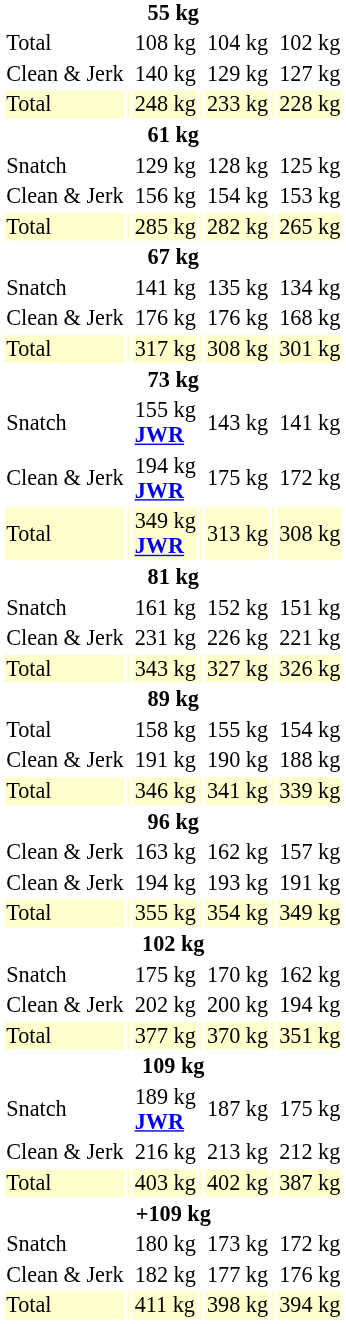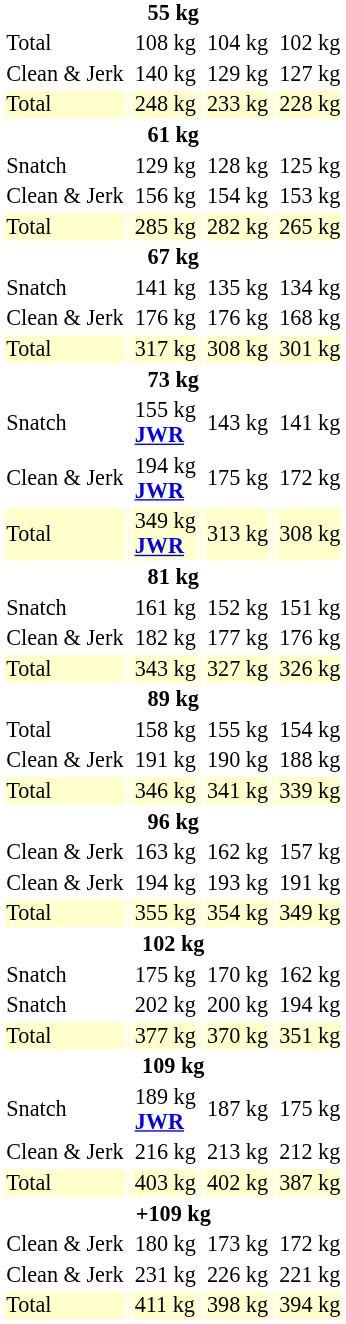 <table>
 <tr>
 <th colspan=7>55 kg</th>
 </tr>
 <tr>
 <td>Total</td>
 <td></td>
 <td>108 kg</td>
 <td></td>
 <td>104 kg</td>
 <td></td>
 <td>102 kg</td>
 </tr>
 <tr>
 <td>Clean & Jerk</td>
 <td></td>
 <td>140 kg</td>
 <td></td>
 <td>129 kg</td>
 <td></td>
 <td>127 kg</td>
 </tr>
 <tr bgcolor=ffffcc>
 <td>Total</td>
 <td></td>
 <td>248 kg</td>
 <td></td>
 <td>233 kg</td>
 <td></td>
 <td>228 kg</td>
 </tr>
 <tr>
 <th colspan=7>61 kg</th>
 </tr>
 <tr>
 <td>Snatch</td>
 <td></td>
 <td>129 kg</td>
 <td></td>
 <td>128 kg</td>
 <td></td>
 <td>125 kg</td>
 </tr>
 <tr>
 <td>Clean & Jerk</td>
 <td></td>
 <td>156 kg</td>
 <td></td>
 <td>154 kg</td>
 <td></td>
 <td>153 kg</td>
 </tr>
 <tr bgcolor=ffffcc>
 <td>Total</td>
 <td></td>
 <td>285 kg</td>
 <td></td>
 <td>282 kg</td>
 <td></td>
 <td>265 kg</td>
 </tr>
 <tr>
 <th colspan=7>67 kg</th>
 </tr>
 <tr>
 <td>Snatch</td>
 <td></td>
 <td>141 kg</td>
 <td></td>
 <td>135 kg</td>
 <td></td>
 <td>134 kg</td>
 </tr>
 <tr>
 <td>Clean & Jerk</td>
 <td></td>
 <td>176 kg</td>
 <td></td>
 <td>176 kg</td>
 <td></td>
 <td>168 kg</td>
 </tr>
 <tr bgcolor=ffffcc>
 <td>Total</td>
 <td></td>
 <td>317 kg</td>
 <td></td>
 <td>308 kg</td>
 <td></td>
 <td>301 kg</td>
 </tr>
 <tr>
 <th colspan=7>73 kg</th>
 </tr>
 <tr>
 <td>Snatch</td>
 <td></td>
 <td>155 kg<br><strong><a href='#'>JWR</a></strong></td>
 <td></td>
 <td>143 kg</td>
 <td></td>
 <td>141 kg</td>
 </tr>
 <tr>
 <td>Clean & Jerk</td>
 <td></td>
 <td>194 kg<br><strong><a href='#'>JWR</a></strong></td>
 <td></td>
 <td>175 kg</td>
 <td></td>
 <td>172 kg</td>
 </tr>
 <tr bgcolor=ffffcc>
 <td>Total</td>
 <td></td>
 <td>349 kg<br><strong><a href='#'>JWR</a></strong></td>
 <td></td>
 <td>313 kg</td>
 <td></td>
 <td>308 kg</td>
 </tr>
 <tr>
 <th colspan=7>81 kg</th>
 </tr>
 <tr>
 <td>Snatch</td>
 <td></td>
 <td>161 kg</td>
 <td></td>
 <td>152 kg</td>
 <td></td>
 <td>151 kg</td>
 </tr>
 <tr>
 <td>Clean & Jerk</td>
 <td></td>
-<td>231 kg</td>
+<td>182 kg</td>
 <td></td>
-<td>226 kg</td>
+<td>177 kg</td>
 <td></td>
-<td>221 kg</td>
+<td>176 kg</td>
 </tr>
 <tr bgcolor=ffffcc>
 <td>Total</td>
 <td></td>
 <td>343 kg</td>
 <td></td>
 <td>327 kg</td>
 <td></td>
 <td>326 kg</td>
 </tr>
 <tr>
 <th colspan=7>89 kg</th>
 </tr>
 <tr>
 <td>Total</td>
 <td></td>
 <td>158 kg</td>
 <td></td>
 <td>155 kg</td>
 <td></td>
 <td>154 kg</td>
 </tr>
 <tr>
 <td>Clean & Jerk</td>
 <td></td>
 <td>191 kg</td>
 <td></td>
 <td>190 kg</td>
 <td></td>
 <td>188 kg</td>
 </tr>
 <tr bgcolor=ffffcc>
 <td>Total</td>
 <td></td>
 <td>346 kg</td>
 <td></td>
 <td>341 kg</td>
 <td></td>
 <td>339 kg</td>
 </tr>
 <tr>
 <th colspan=7>96 kg</th>
 </tr>
 <tr>
 <td>Clean & Jerk</td>
 <td></td>
 <td>163 kg</td>
 <td></td>
 <td>162 kg</td>
 <td></td>
 <td>157 kg</td>
 </tr>
 <tr>
 <td>Clean & Jerk</td>
 <td></td>
 <td>194 kg</td>
 <td></td>
 <td>193 kg</td>
 <td></td>
 <td>191 kg</td>
 </tr>
 <tr bgcolor=ffffcc>
 <td>Total</td>
 <td></td>
 <td>355 kg</td>
 <td></td>
 <td>354 kg</td>
 <td></td>
 <td>349 kg</td>
 </tr>
 <tr>
 <th colspan=7>102 kg</th>
 </tr>
 <tr>
 <td>Snatch</td>
 <td></td>
 <td>175 kg</td>
 <td></td>
 <td>170 kg</td>
 <td></td>
 <td>162 kg</td>
 </tr>
 <tr>
-<td>Clean & Jerk</td>
+<td>Snatch</td>
 <td></td>
 <td>202 kg</td>
 <td></td>
 <td>200 kg</td>
 <td></td>
 <td>194 kg</td>
 </tr>
 <tr bgcolor=ffffcc>
 <td>Total</td>
 <td></td>
 <td>377 kg</td>
 <td></td>
 <td>370 kg</td>
 <td></td>
 <td>351 kg</td>
 </tr>
 <tr>
 <th colspan=7>109 kg</th>
 </tr>
 <tr>
 <td>Snatch</td>
 <td></td>
 <td>189 kg<br><strong><a href='#'>JWR</a></strong></td>
 <td></td>
 <td>187 kg</td>
 <td></td>
 <td>175 kg</td>
 </tr>
 <tr>
 <td>Clean & Jerk</td>
 <td></td>
 <td>216 kg</td>
 <td></td>
 <td>213 kg</td>
 <td></td>
 <td>212 kg</td>
 </tr>
 <tr bgcolor=ffffcc>
 <td>Total</td>
 <td></td>
 <td>403 kg</td>
 <td></td>
 <td>402 kg</td>
 <td></td>
 <td>387 kg</td>
 </tr>
 <tr>
 <th colspan=7>+109 kg</th>
 </tr>
 <tr>
-<td>Snatch</td>
+<td>Clean & Jerk</td>
 <td></td>
 <td>180 kg</td>
 <td></td>
 <td>173 kg</td>
 <td></td>
 <td>172 kg</td>
 </tr>
 <tr>
 <td>Clean & Jerk</td>
 <td></td>
-<td>182 kg</td>
+<td>231 kg</td>
 <td></td>
-<td>177 kg</td>
+<td>226 kg</td>
 <td></td>
-<td>176 kg</td>
+<td>221 kg</td>
 </tr>
 <tr bgcolor=ffffcc>
 <td>Total</td>
 <td></td>
 <td>411 kg</td>
 <td></td>
 <td>398 kg</td>
 <td></td>
 <td>394 kg</td>
 </tr>
 </table>
